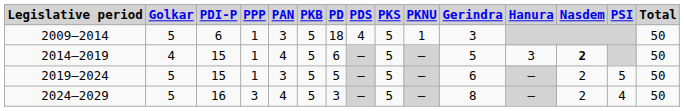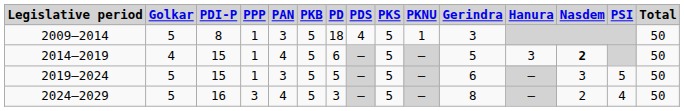 <table class="wikitable" style="text-align:center">
 <tr bgcolor=#D3D3D3>
 <td><strong>Legislative period</strong></td>
 <td><strong><a href='#'>Golkar</a></strong></td>
 <td><strong><a href='#'>PDI-P</a></strong></td>
 <td><strong><a href='#'>PPP</a></strong></td>
 <td><strong><a href='#'>PAN</a></strong></td>
 <td><strong><a href='#'>PKB</a></strong></td>
 <td><strong><a href='#'>PD</a></strong></td>
 <td><strong><a href='#'>PDS</a></strong></td>
 <td><strong><a href='#'>PKS</a></strong></td>
 <td><strong><a href='#'>PKNU</a></strong></td>
 <td><strong><a href='#'>Gerindra</a></strong></td>
 <td><strong><a href='#'>Hanura</a></strong></td>
 <td><strong><a href='#'>Nasdem</a></strong></td>
 <td><strong><a href='#'>PSI</a></strong></td>
 <td><strong>Total</strong></td>
 </tr>
 <tr>
 <td>2009–2014</td>
 <td>5</td>
-<td>6</td>
+<td>8</td>
 <td>1</td>
 <td>3</td>
 <td>5</td>
 <td>18</td>
 <td>4</td>
 <td>5</td>
 <td>1</td>
 <td>3</td>
 <td colspan=3 bgcolor=#D3D3D3></td>
 <td>50</td>
 </tr>
 <tr>
 <td>2014–2019</td>
 <td>4</td>
 <td>15</td>
 <td>1</td>
 <td>4</td>
 <td>5</td>
 <td>6</td>
 <td bgcolor=#D3D3D3>—</td>
 <td>5</td>
 <td bgcolor=#D3D3D3>—</td>
 <td>5</td>
 <td>3</td>
 <td><strong>2</strong></td>
 <td bgcolor=#D3D3D3></td>
 <td>50</td>
 </tr>
 <tr>
 <td>2019–2024</td>
 <td>5</td>
 <td>15</td>
 <td>1</td>
 <td>3</td>
 <td>5</td>
 <td>5</td>
 <td bgcolor=#D3D3D3>—</td>
 <td>5</td>
 <td bgcolor=#D3D3D3>—</td>
 <td>6</td>
 <td bgcolor=#D3D3D3>—</td>
-<td>2</td>
+<td>3</td>
 <td>5</td>
 <td>50</td>
 </tr>
 <tr>
 <td>2024–2029</td>
 <td>5</td>
 <td>16</td>
 <td>3</td>
 <td>4</td>
 <td>5</td>
 <td>3</td>
 <td bgcolor=#D3D3D3>—</td>
 <td>5</td>
 <td bgcolor=#D3D3D3>—</td>
 <td>8</td>
 <td bgcolor=#D3D3D3>—</td>
 <td>2</td>
 <td>4</td>
 <td>50</td>
 </tr>
 </table>
